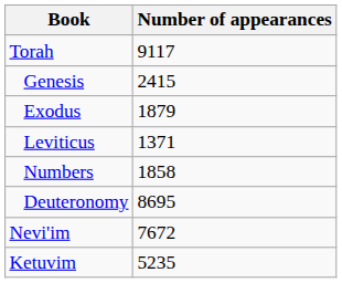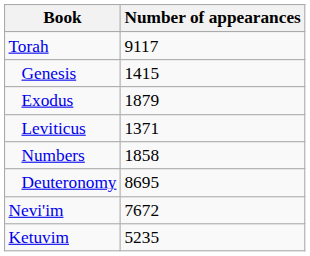 <table class="wikitable">
 <tr>
 <th><strong>Book</strong></th>
 <th>Number of appearances</th>
 </tr>
 <tr>
 <td><a href='#'>Torah</a></td>
 <td>9117</td>
 </tr>
 <tr>
 <td>   <a href='#'>Genesis</a></td>
-<td>2415</td>
+<td>1415</td>
 </tr>
 <tr>
 <td>   <a href='#'>Exodus</a></td>
 <td>1879</td>
 </tr>
 <tr>
 <td>   <a href='#'>Leviticus</a></td>
 <td>1371</td>
 </tr>
 <tr>
 <td>   <a href='#'>Numbers</a></td>
 <td>1858</td>
 </tr>
 <tr>
 <td>   <a href='#'>Deuteronomy</a></td>
 <td>8695</td>
 </tr>
 <tr>
 <td><a href='#'>Nevi'im</a></td>
 <td>7672</td>
 </tr>
 <tr>
 <td><a href='#'>Ketuvim</a></td>
 <td>5235</td>
 </tr>
 </table>
